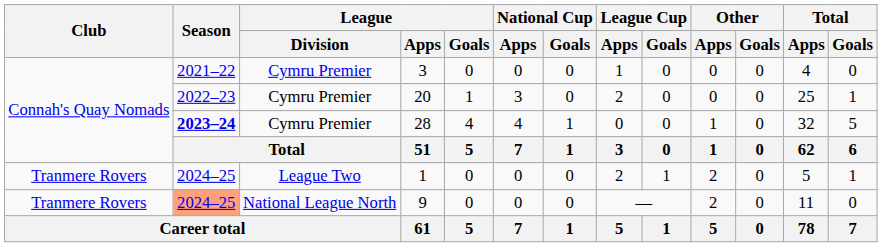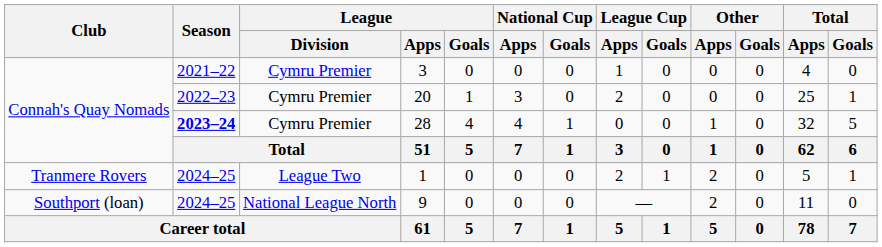 <table class="wikitable" style="text-align:center;">
 <tr>
 <th rowspan="2">Club</th>
 <th rowspan="2">Season</th>
 <th colspan="3">League</th>
 <th colspan="2">National Cup</th>
 <th colspan="2">League Cup</th>
 <th colspan="2">Other</th>
 <th colspan="2">Total</th>
 </tr>
 <tr>
 <th>Division</th>
 <th>Apps</th>
 <th>Goals</th>
 <th>Apps</th>
 <th>Goals</th>
 <th>Apps</th>
 <th>Goals</th>
 <th>Apps</th>
 <th>Goals</th>
 <th>Apps</th>
 <th>Goals</th>
 </tr>
 <tr>
 <td rowspan=4><a href='#'>Connah's Quay Nomads</a></td>
 <td><a href='#'>2021–22</a></td>
 <td><a href='#'>Cymru Premier</a></td>
 <td>3</td>
 <td>0</td>
 <td>0</td>
 <td>0</td>
 <td>1</td>
 <td>0</td>
 <td>0</td>
 <td>0</td>
 <td>4</td>
 <td>0</td>
 </tr>
 <tr>
 <td><a href='#'>2022–23</a></td>
 <td>Cymru Premier</td>
 <td>20</td>
 <td>1</td>
 <td>3</td>
 <td>0</td>
 <td>2</td>
 <td>0</td>
 <td>0</td>
 <td>0</td>
 <td>25</td>
 <td>1</td>
 </tr>
 <tr>
 <td><strong><a href='#'>2023–24</a></strong></td>
 <td>Cymru Premier</td>
 <td>28</td>
 <td>4</td>
 <td>4</td>
 <td>1</td>
 <td>0</td>
 <td>0</td>
 <td>1</td>
 <td>0</td>
 <td>32</td>
 <td>5</td>
 </tr>
 <tr>
 <th colspan=2>Total</th>
 <th>51</th>
 <th>5</th>
 <th>7</th>
 <th>1</th>
 <th>3</th>
 <th>0</th>
 <th>1</th>
 <th>0</th>
 <th>62</th>
 <th>6</th>
 </tr>
 <tr>
 <td><a href='#'>Tranmere Rovers</a></td>
 <td><a href='#'>2024–25</a></td>
 <td><a href='#'>League Two</a></td>
 <td>1</td>
 <td>0</td>
 <td>0</td>
 <td>0</td>
 <td>2</td>
 <td>1</td>
 <td>2</td>
 <td>0</td>
 <td>5</td>
 <td>1</td>
 </tr>
 <tr>
-<td><a href='#'>Tranmere Rovers</a></td>
-<td style="background: lightsalmon;"><a href='#'>2024–25</a></td>
+<td><a href='#'>Southport</a> (loan)</td>
+<td><a href='#'>2024–25</a></td>
 <td><a href='#'>National League North</a></td>
 <td>9</td>
 <td>0</td>
 <td>0</td>
 <td>0</td>
 <td colspan="2">—</td>
 <td>2</td>
 <td>0</td>
 <td>11</td>
 <td>0</td>
 </tr>
 <tr>
 <th colspan="3">Career total</th>
 <th>61</th>
 <th>5</th>
 <th>7</th>
 <th>1</th>
 <th>5</th>
 <th>1</th>
 <th>5</th>
 <th>0</th>
 <th>78</th>
 <th>7</th>
 </tr>
 </table>
